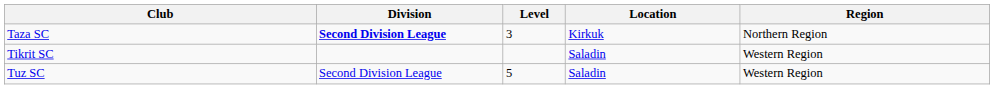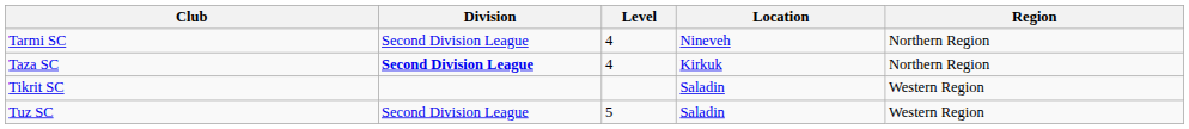 <table class="wikitable sortable" width=100% style="font-size:100%">
 <tr>
 <th width=25%>Club</th>
 <th width=15%>Division</th>
 <th width=5%>Level</th>
 <th width=14%>Location</th>
 <th width=20%>Region</th>
 </tr>
 <tr>
+<td><a href='#'>Tarmi SC</a></td>
+<td><a href='#'>Second Division League</a></td>
+<td>4</td>
+<td><a href='#'>Nineveh</a></td>
+<td>Northern Region</td>
+</tr>
+<tr>
 <td><a href='#'>Taza SC</a></td>
 <td><strong><a href='#'>Second Division League</a></strong></td>
-<td>3</td>
+<td>4</td>
 <td><a href='#'>Kirkuk</a></td>
 <td>Northern Region</td>
 </tr>
 <tr>
 <td><a href='#'>Tikrit SC</a></td>
 <td></td>
 <td></td>
 <td><a href='#'>Saladin</a></td>
 <td>Western Region</td>
 </tr>
 <tr>
 <td><a href='#'>Tuz SC</a></td>
 <td><a href='#'>Second Division League</a></td>
 <td>5</td>
 <td><a href='#'>Saladin</a></td>
 <td>Western Region</td>
 </tr>
 </table>
